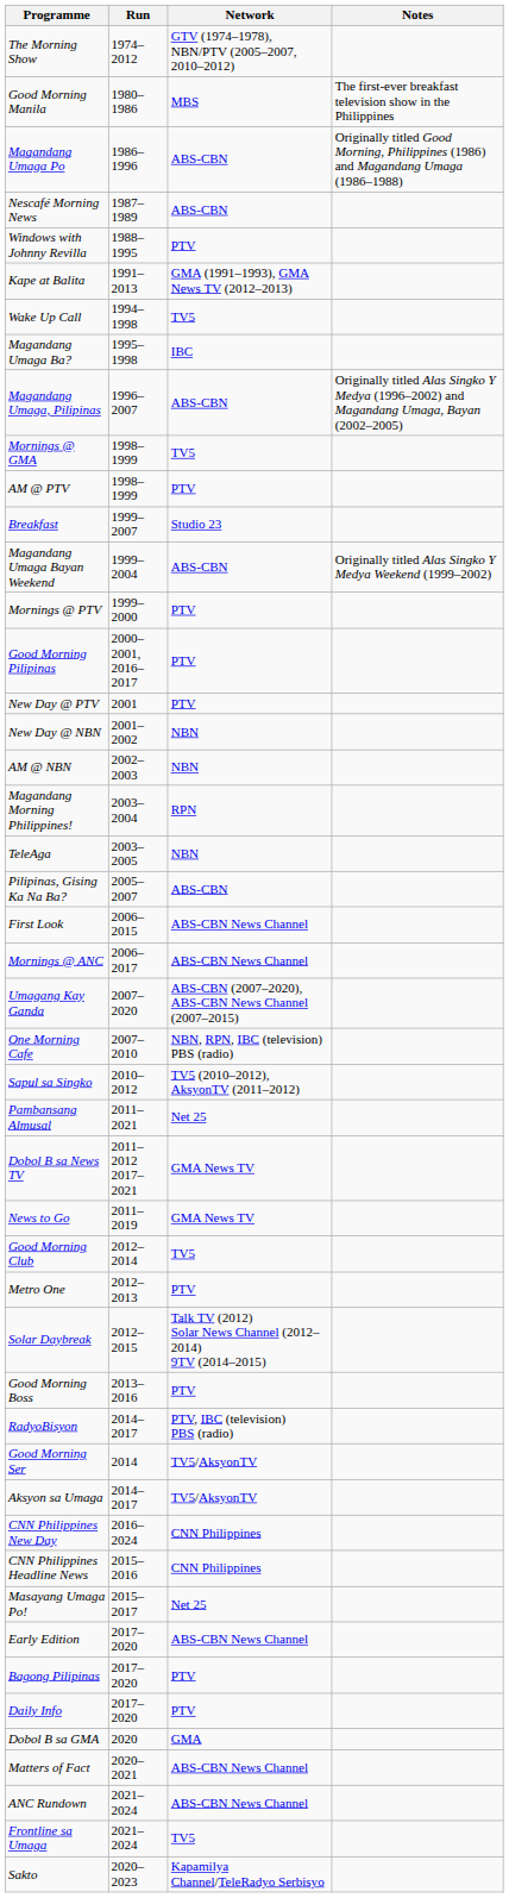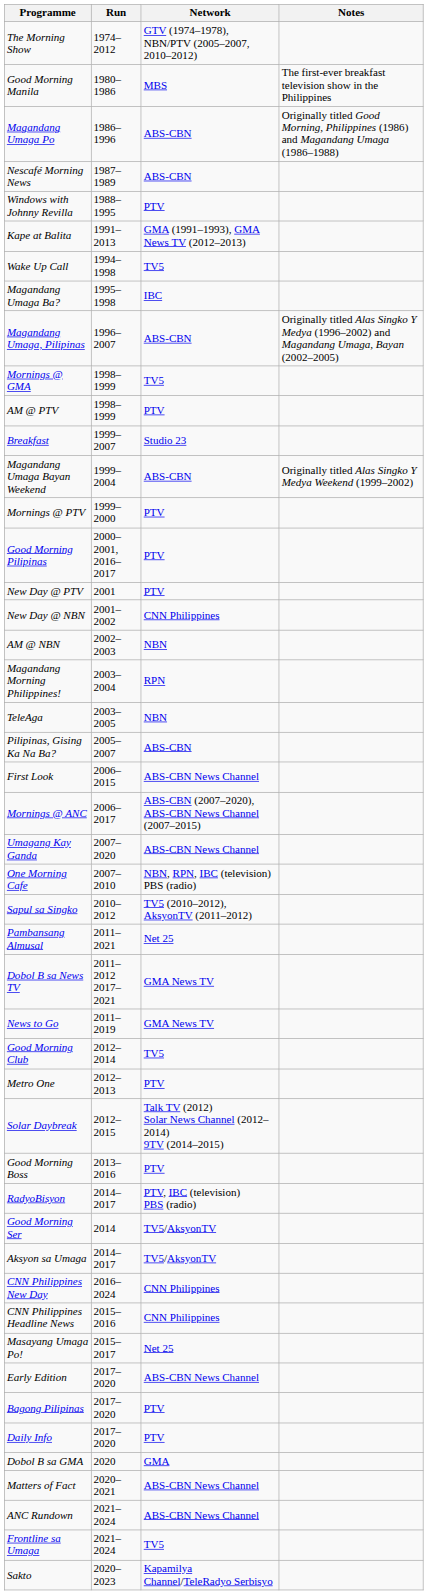 <table class="wikitable">
 <tr>
 <th>Programme</th>
 <th>Run</th>
 <th>Network</th>
 <th>Notes</th>
 </tr>
 <tr>
 <td><em>The Morning Show</em></td>
 <td>1974–2012</td>
 <td><a href='#'>GTV</a> (1974–1978), NBN/PTV (2005–2007, 2010–2012)</td>
 <td></td>
 </tr>
 <tr>
 <td><em>Good Morning Manila</em></td>
 <td>1980–1986</td>
 <td><a href='#'>MBS</a></td>
 <td>The first-ever breakfast television show in the Philippines</td>
 </tr>
 <tr>
 <td><em><a href='#'>Magandang Umaga Po</a></em></td>
 <td>1986–1996</td>
 <td><a href='#'>ABS-CBN</a></td>
 <td>Originally titled <em>Good Morning, Philippines</em> (1986) and <em>Magandang Umaga</em> (1986–1988)</td>
 </tr>
 <tr>
 <td><em>Nescafé Morning News</em></td>
 <td>1987–1989</td>
 <td><a href='#'>ABS-CBN</a></td>
 <td></td>
 </tr>
 <tr>
 <td><em>Windows with Johnny Revilla</em></td>
 <td>1988–1995</td>
 <td><a href='#'>PTV</a></td>
 <td></td>
 </tr>
 <tr>
 <td><em>Kape at Balita</em></td>
 <td>1991–2013</td>
 <td><a href='#'>GMA</a> (1991–1993), <a href='#'>GMA News TV</a> (2012–2013)</td>
 <td></td>
 </tr>
 <tr>
 <td><em>Wake Up Call</em></td>
 <td>1994–1998</td>
 <td><a href='#'>TV5</a></td>
 <td></td>
 </tr>
 <tr>
 <td><em>Magandang Umaga Ba?</em></td>
 <td>1995–1998</td>
 <td><a href='#'>IBC</a></td>
 <td></td>
 </tr>
 <tr>
 <td><em><a href='#'>Magandang Umaga, Pilipinas</a></em></td>
 <td>1996–2007</td>
 <td><a href='#'>ABS-CBN</a></td>
 <td>Originally titled <em>Alas Singko Y Medya</em> (1996–2002) and <em>Magandang Umaga, Bayan</em> (2002–2005)</td>
 </tr>
 <tr>
 <td><em><a href='#'>Mornings @ GMA</a></em></td>
 <td>1998–1999</td>
 <td><a href='#'>TV5</a></td>
 <td></td>
 </tr>
 <tr>
 <td><em>AM @ PTV</em></td>
 <td>1998–1999</td>
 <td><a href='#'>PTV</a></td>
 <td></td>
 </tr>
 <tr>
 <td><em><a href='#'>Breakfast</a></em></td>
 <td>1999–2007</td>
 <td><a href='#'>Studio 23</a></td>
 <td></td>
 </tr>
 <tr>
 <td><em>Magandang Umaga Bayan Weekend</em></td>
 <td>1999–2004</td>
 <td><a href='#'>ABS-CBN</a></td>
 <td>Originally titled <em>Alas Singko Y Medya Weekend</em> (1999–2002)</td>
 </tr>
 <tr>
 <td><em>Mornings @ PTV</em></td>
 <td>1999–2000</td>
 <td><a href='#'>PTV</a></td>
 <td></td>
 </tr>
 <tr>
 <td><em><a href='#'>Good Morning Pilipinas</a></em></td>
 <td>2000–2001, 2016–2017</td>
 <td><a href='#'>PTV</a></td>
 <td></td>
 </tr>
 <tr>
 <td><em>New Day @ PTV</em></td>
 <td>2001</td>
 <td><a href='#'>PTV</a></td>
 <td></td>
 </tr>
 <tr>
 <td><em>New Day @ NBN</em></td>
 <td>2001–2002</td>
-<td><a href='#'>NBN</a></td>
+<td><a href='#'>CNN Philippines</a></td>
 <td></td>
 </tr>
 <tr>
 <td><em>AM @ NBN</em></td>
 <td>2002–2003</td>
 <td><a href='#'>NBN</a></td>
 <td></td>
 </tr>
 <tr>
 <td><em>Magandang Morning Philippines!</em></td>
 <td>2003–2004</td>
 <td><a href='#'>RPN</a></td>
 <td></td>
 </tr>
 <tr>
 <td><em>TeleAga</em></td>
 <td>2003–2005</td>
 <td><a href='#'>NBN</a></td>
 <td></td>
 </tr>
 <tr>
 <td><em>Pilipinas, Gising Ka Na Ba?</em></td>
 <td>2005–2007</td>
 <td><a href='#'>ABS-CBN</a></td>
 <td></td>
 </tr>
 <tr>
 <td><em>First Look</em></td>
 <td>2006–2015</td>
 <td><a href='#'>ABS-CBN News Channel</a></td>
 <td></td>
 </tr>
 <tr>
 <td><em><a href='#'>Mornings @ ANC</a></em></td>
 <td>2006–2017</td>
-<td><a href='#'>ABS-CBN News Channel</a></td>
+<td><a href='#'>ABS-CBN</a> (2007–2020), <a href='#'>ABS-CBN News Channel</a> (2007–2015)</td>
 <td></td>
 </tr>
 <tr>
 <td><em><a href='#'>Umagang Kay Ganda</a></em></td>
 <td>2007–2020</td>
-<td><a href='#'>ABS-CBN</a> (2007–2020), <a href='#'>ABS-CBN News Channel</a> (2007–2015)</td>
+<td><a href='#'>ABS-CBN News Channel</a></td>
 <td></td>
 </tr>
 <tr>
 <td><em><a href='#'>One Morning Cafe</a></em></td>
 <td>2007–2010</td>
 <td><a href='#'>NBN</a>, <a href='#'>RPN</a>, <a href='#'>IBC</a> (television)<br>PBS (radio)</td>
 <td></td>
 </tr>
 <tr>
 <td><em><a href='#'>Sapul sa Singko</a></em></td>
 <td>2010–2012</td>
 <td><a href='#'>TV5</a> (2010–2012), <a href='#'>AksyonTV</a> (2011–2012)</td>
 <td></td>
 </tr>
 <tr>
 <td><em><a href='#'>Pambansang Almusal</a></em></td>
 <td>2011–2021</td>
 <td><a href='#'>Net 25</a></td>
 <td></td>
 </tr>
 <tr>
 <td><em><a href='#'>Dobol B sa News TV</a></em></td>
 <td>2011–2012<br>2017–2021</td>
 <td><a href='#'>GMA News TV</a></td>
 <td></td>
 </tr>
 <tr>
 <td><em><a href='#'>News to Go</a></em></td>
 <td>2011–2019</td>
 <td><a href='#'>GMA News TV</a></td>
 <td></td>
 </tr>
 <tr>
 <td><em><a href='#'>Good Morning Club</a></em></td>
 <td>2012–2014</td>
 <td><a href='#'>TV5</a></td>
 <td></td>
 </tr>
 <tr>
 <td><em>Metro One</em></td>
 <td>2012–2013</td>
 <td><a href='#'>PTV</a></td>
 <td></td>
 </tr>
 <tr>
 <td><em><a href='#'>Solar Daybreak</a></em></td>
 <td>2012–2015</td>
 <td><a href='#'>Talk TV</a> (2012)<br><a href='#'>Solar News Channel</a> (2012–2014)<br><a href='#'>9TV</a> (2014–2015)</td>
 <td></td>
 </tr>
 <tr>
 <td><em>Good Morning Boss</em></td>
 <td>2013–2016</td>
 <td><a href='#'>PTV</a></td>
 <td></td>
 </tr>
 <tr>
 <td><em><a href='#'>RadyoBisyon</a></em></td>
 <td>2014–2017</td>
 <td><a href='#'>PTV</a>, <a href='#'>IBC</a> (television)<br><a href='#'>PBS</a> (radio)</td>
 <td></td>
 </tr>
 <tr>
 <td><em><a href='#'>Good Morning Ser</a></em></td>
 <td>2014</td>
 <td><a href='#'>TV5</a>/<a href='#'>AksyonTV</a></td>
 <td></td>
 </tr>
 <tr>
 <td><em>Aksyon sa Umaga</em></td>
 <td>2014–2017</td>
 <td><a href='#'>TV5</a>/<a href='#'>AksyonTV</a></td>
 <td></td>
 </tr>
 <tr>
 <td><em><a href='#'>CNN Philippines New Day</a></em></td>
 <td>2016–2024</td>
 <td><a href='#'>CNN Philippines</a></td>
 <td></td>
 </tr>
 <tr>
 <td><em>CNN Philippines Headline News</em></td>
 <td>2015–2016</td>
 <td><a href='#'>CNN Philippines</a></td>
 <td></td>
 </tr>
 <tr>
 <td><em>Masayang Umaga Po!</em></td>
 <td>2015–2017</td>
 <td><a href='#'>Net 25</a></td>
 <td></td>
 </tr>
 <tr>
 <td><em>Early Edition</em></td>
 <td>2017–2020</td>
 <td><a href='#'>ABS-CBN News Channel</a></td>
 <td></td>
 </tr>
 <tr>
 <td><em><a href='#'>Bagong Pilipinas</a></em></td>
 <td>2017–2020</td>
 <td><a href='#'>PTV</a></td>
 <td></td>
 </tr>
 <tr>
 <td><em><a href='#'>Daily Info</a></em></td>
 <td>2017–2020</td>
 <td><a href='#'>PTV</a></td>
 <td></td>
 </tr>
 <tr>
 <td><em>Dobol B sa GMA</em></td>
 <td>2020</td>
 <td><a href='#'>GMA</a></td>
 <td></td>
 </tr>
 <tr>
 <td><em>Matters of Fact</em></td>
 <td>2020–2021</td>
 <td><a href='#'>ABS-CBN News Channel</a></td>
 <td></td>
 </tr>
 <tr>
 <td><em>ANC Rundown</em></td>
 <td>2021–2024</td>
 <td><a href='#'>ABS-CBN News Channel</a></td>
 <td></td>
 </tr>
 <tr>
 <td><em><a href='#'>Frontline sa Umaga</a></em></td>
 <td>2021–2024</td>
 <td><a href='#'>TV5</a></td>
 <td></td>
 </tr>
 <tr>
 <td><em>Sakto</em></td>
 <td>2020–2023</td>
 <td><a href='#'>Kapamilya Channel</a>/<a href='#'>TeleRadyo Serbisyo</a></td>
 <td></td>
 </tr>
 </table>
